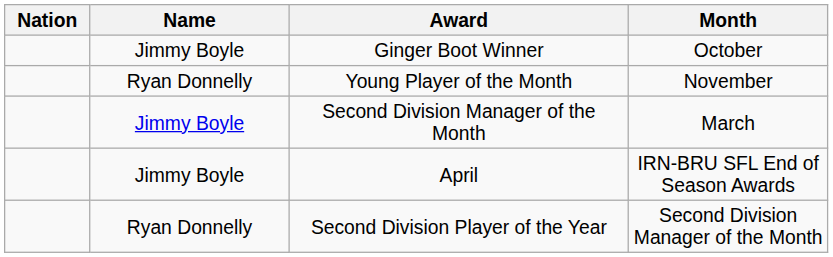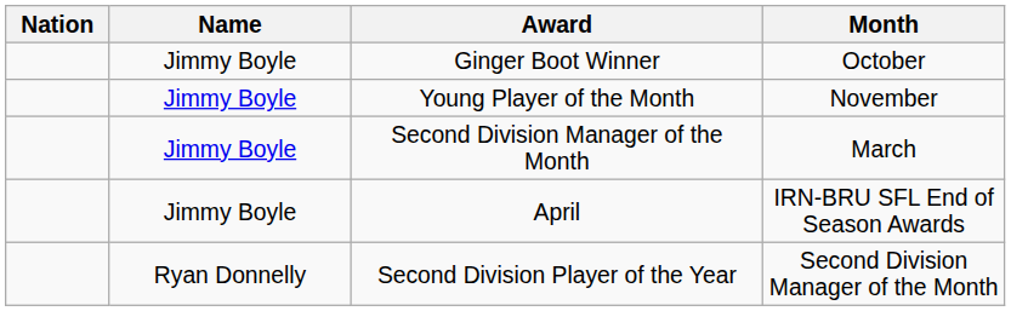 <table class="wikitable" style="font-size: 95%; text-align: center;">
 <tr>
 <th width=60>Nation</th>
 <th width=150>Name</th>
 <th width=260>Award</th>
 <th width=150>Month</th>
 </tr>
 <tr>
 <td></td>
 <td>Jimmy Boyle</td>
 <td>Ginger Boot Winner</td>
 <td>October</td>
 </tr>
 <tr>
 <td></td>
-<td>Ryan Donnelly</td>
+<td><a href='#'>Jimmy Boyle</a></td>
 <td>Young Player of the Month</td>
 <td>November</td>
 </tr>
 <tr>
 <td></td>
 <td><a href='#'>Jimmy Boyle</a></td>
 <td>Second Division Manager of the Month</td>
 <td>March</td>
 </tr>
 <tr>
 <td></td>
 <td>Jimmy Boyle</td>
 <td>April</td>
 <td>IRN-BRU SFL End of Season Awards</td>
 </tr>
 <tr>
 <td></td>
 <td>Ryan Donnelly</td>
 <td>Second Division Player of the Year</td>
 <td>Second Division Manager of the Month</td>
 </tr>
 </table>
